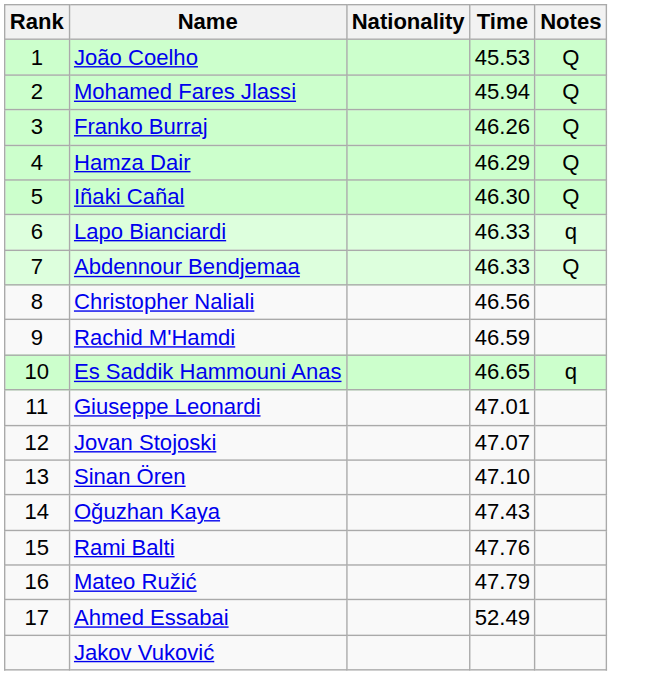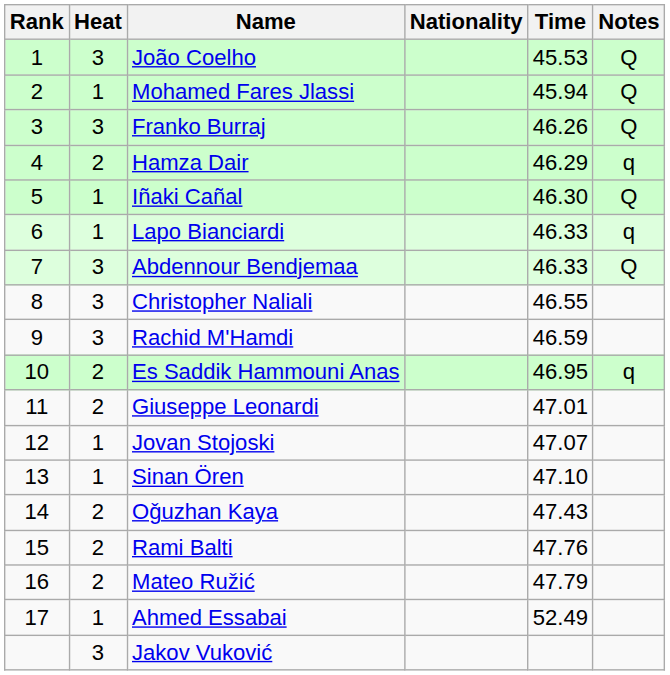 <table class="wikitable sortable" style="text-align:center">
 <tr>
 <th>Rank</th>
+<th>Heat</th>
 <th>Name</th>
 <th>Nationality</th>
 <th>Time</th>
 <th>Notes</th>
 </tr>
 <tr bgcolor=ccffcc>
 <td>1</td>
+<td>3</td>
 <td align=left><a href='#'>João Coelho</a></td>
 <td align=left></td>
 <td>45.53</td>
 <td>Q</td>
 </tr>
 <tr bgcolor=ccffcc>
 <td>2</td>
+<td>1</td>
 <td align=left><a href='#'>Mohamed Fares Jlassi</a></td>
 <td align=left></td>
 <td>45.94</td>
 <td>Q</td>
 </tr>
 <tr bgcolor=ccffcc>
+<td>3</td>
 <td>3</td>
 <td align=left><a href='#'>Franko Burraj</a></td>
 <td align=left></td>
 <td>46.26</td>
 <td>Q</td>
 </tr>
 <tr bgcolor=ccffcc>
 <td>4</td>
+<td>2</td>
 <td align=left><a href='#'>Hamza Dair</a></td>
 <td align=left></td>
 <td>46.29</td>
-<td>Q</td>
+<td>q</td>
 </tr>
 <tr bgcolor=ccffcc>
 <td>5</td>
+<td>1</td>
 <td align=left><a href='#'>Iñaki Cañal</a></td>
 <td align=left></td>
 <td>46.30</td>
 <td>Q</td>
 </tr>
 <tr bgcolor=ddffdd>
 <td>6</td>
+<td>1</td>
 <td align=left><a href='#'>Lapo Bianciardi</a></td>
 <td align=left></td>
 <td>46.33</td>
 <td>q</td>
 </tr>
 <tr bgcolor=ddffdd>
 <td>7</td>
+<td>3</td>
 <td align=left><a href='#'>Abdennour Bendjemaa</a></td>
 <td align=left></td>
 <td>46.33</td>
 <td>Q</td>
 </tr>
 <tr>
 <td>8</td>
+<td>3</td>
 <td align=left><a href='#'>Christopher Naliali</a></td>
 <td align=left></td>
-<td>46.56</td>
+<td>46.55</td>
 <td></td>
 </tr>
 <tr>
 <td>9</td>
+<td>3</td>
 <td align=left><a href='#'>Rachid M'Hamdi</a></td>
 <td align=left></td>
 <td>46.59</td>
 <td></td>
 </tr>
 <tr bgcolor=ccffcc>
 <td>10</td>
+<td>2</td>
 <td align=left><a href='#'>Es Saddik Hammouni Anas</a></td>
 <td align=left></td>
-<td>46.65</td>
+<td>46.95</td>
 <td>q</td>
 </tr>
 <tr>
 <td>11</td>
+<td>2</td>
 <td align=left><a href='#'>Giuseppe Leonardi</a></td>
 <td align=left></td>
 <td>47.01</td>
 <td></td>
 </tr>
 <tr>
 <td>12</td>
+<td>1</td>
 <td align=left><a href='#'>Jovan Stojoski</a></td>
 <td align=left></td>
 <td>47.07</td>
 <td></td>
 </tr>
 <tr>
 <td>13</td>
+<td>1</td>
 <td align=left><a href='#'>Sinan Ören</a></td>
 <td align=left></td>
 <td>47.10</td>
 <td></td>
 </tr>
 <tr>
 <td>14</td>
+<td>2</td>
 <td align=left><a href='#'>Oǧuzhan Kaya</a></td>
 <td align=left></td>
 <td>47.43</td>
 <td></td>
 </tr>
 <tr>
 <td>15</td>
+<td>2</td>
 <td align=left><a href='#'>Rami Balti</a></td>
 <td align=left></td>
 <td>47.76</td>
 <td></td>
 </tr>
 <tr>
 <td>16</td>
+<td>2</td>
 <td align=left><a href='#'>Mateo Ružić</a></td>
 <td align=left></td>
 <td>47.79</td>
 <td></td>
 </tr>
 <tr>
 <td>17</td>
+<td>1</td>
 <td align=left><a href='#'>Ahmed Essabai</a></td>
 <td align=left></td>
 <td>52.49</td>
 <td></td>
 </tr>
 <tr>
 <td></td>
+<td>3</td>
 <td align=left><a href='#'>Jakov Vuković</a></td>
 <td align=left></td>
 <td></td>
 <td></td>
 </tr>
 </table>
